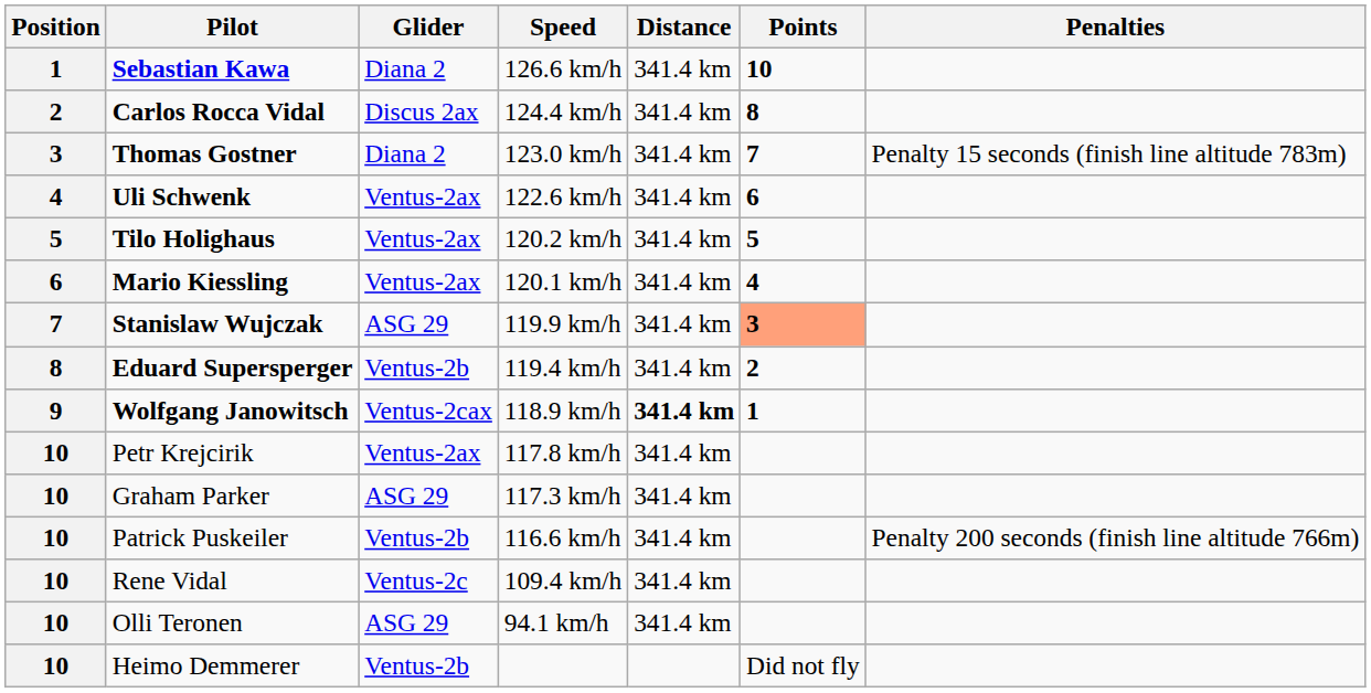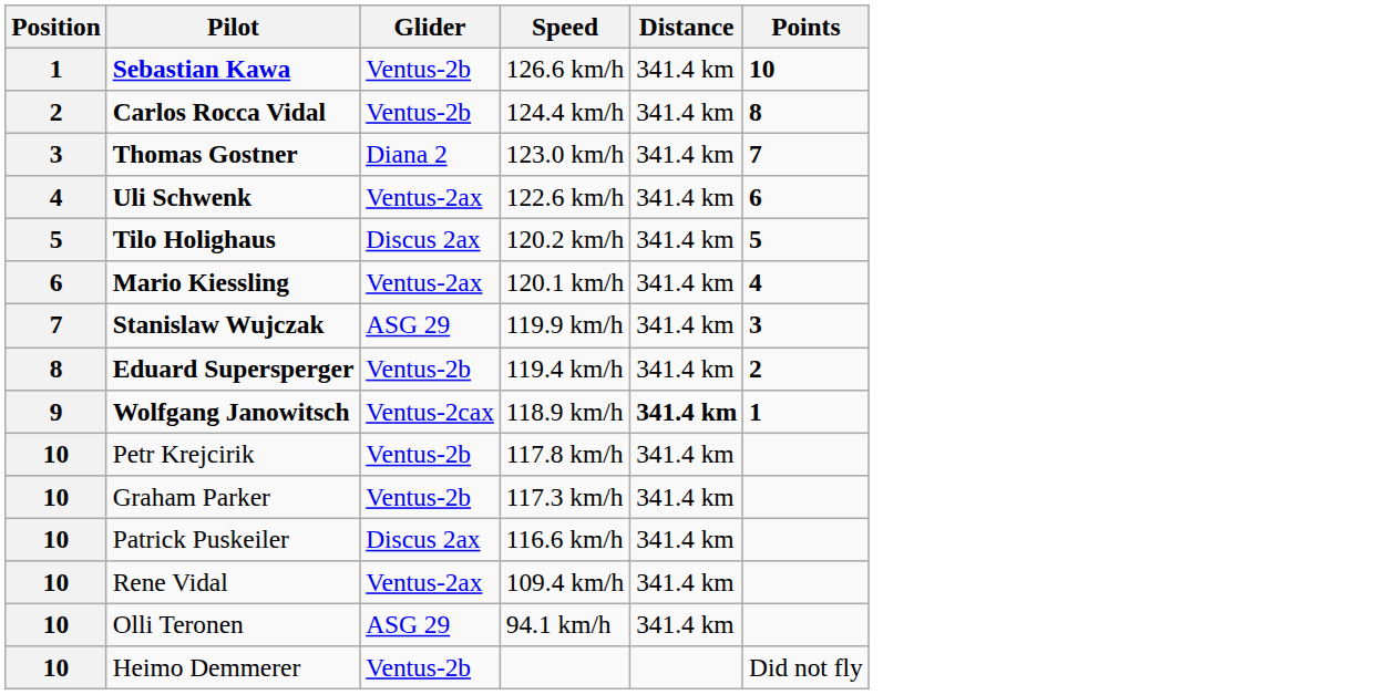 <table class="wikitable" style="font-size: 95%;">
 <tr>
 <th>Position</th>
 <th>Pilot</th>
 <th>Glider</th>
 <th>Speed</th>
 <th>Distance</th>
 <th>Points</th>
-<th>Penalties</th>
 </tr>
 <tr>
 <th>1</th>
 <td> <strong><a href='#'>Sebastian Kawa</a></strong></td>
-<td><a href='#'>Diana 2</a></td>
+<td><a href='#'>Ventus-2b</a></td>
 <td>126.6 km/h</td>
 <td>341.4 km</td>
 <td><strong>10</strong></td>
-<td></td>
 </tr>
 <tr>
 <th>2</th>
 <td> <strong>Carlos Rocca Vidal</strong></td>
-<td><a href='#'>Discus 2ax</a></td>
+<td><a href='#'>Ventus-2b</a></td>
 <td>124.4 km/h</td>
 <td>341.4 km</td>
 <td><strong>8</strong></td>
-<td></td>
 </tr>
 <tr>
 <th>3</th>
 <td> <strong>Thomas Gostner</strong></td>
 <td><a href='#'>Diana 2</a></td>
 <td>123.0 km/h</td>
 <td>341.4 km</td>
 <td><strong>7</strong></td>
-<td>Penalty 15 seconds (finish line altitude 783m)</td>
 </tr>
 <tr>
 <th>4</th>
 <td> <strong>Uli Schwenk</strong></td>
 <td><a href='#'>Ventus-2ax</a></td>
 <td>122.6 km/h</td>
 <td>341.4 km</td>
 <td><strong>6</strong></td>
-<td></td>
 </tr>
 <tr>
 <th>5</th>
 <td> <strong>Tilo Holighaus</strong></td>
-<td><a href='#'>Ventus-2ax</a></td>
+<td><a href='#'>Discus 2ax</a></td>
 <td>120.2 km/h</td>
 <td>341.4 km</td>
 <td><strong>5</strong></td>
-<td></td>
 </tr>
 <tr>
 <th>6</th>
 <td> <strong>Mario Kiessling</strong></td>
 <td><a href='#'>Ventus-2ax</a></td>
 <td>120.1 km/h</td>
 <td>341.4 km</td>
 <td><strong>4</strong></td>
-<td></td>
 </tr>
 <tr>
 <th>7</th>
 <td> <strong>Stanislaw Wujczak</strong></td>
 <td><a href='#'>ASG 29</a></td>
 <td>119.9 km/h</td>
 <td>341.4 km</td>
-<td style="background: lightsalmon;"><strong>3</strong></td>
-<td></td>
+<td><strong>3</strong></td>
 </tr>
 <tr>
 <th>8</th>
 <td> <strong>Eduard Supersperger</strong></td>
 <td><a href='#'>Ventus-2b</a></td>
 <td>119.4 km/h</td>
 <td>341.4 km</td>
 <td><strong>2</strong></td>
-<td></td>
 </tr>
 <tr>
 <th>9</th>
 <td> <strong>Wolfgang Janowitsch</strong></td>
 <td><a href='#'>Ventus-2cax</a></td>
 <td>118.9 km/h</td>
 <td><strong>341.4 km</strong></td>
 <td><strong>1</strong></td>
-<td></td>
 </tr>
 <tr>
 <th>10</th>
 <td> Petr Krejcirik</td>
-<td><a href='#'>Ventus-2ax</a></td>
+<td><a href='#'>Ventus-2b</a></td>
 <td>117.8 km/h</td>
 <td>341.4 km</td>
-<td></td>
 <td></td>
 </tr>
 <tr>
 <th>10</th>
 <td> Graham Parker</td>
-<td><a href='#'>ASG 29</a></td>
+<td><a href='#'>Ventus-2b</a></td>
 <td>117.3 km/h</td>
 <td>341.4 km</td>
-<td></td>
 <td></td>
 </tr>
 <tr>
 <th>10</th>
 <td> Patrick Puskeiler</td>
-<td><a href='#'>Ventus-2b</a></td>
+<td><a href='#'>Discus 2ax</a></td>
 <td>116.6 km/h</td>
 <td>341.4 km</td>
 <td></td>
-<td>Penalty 200 seconds (finish line altitude 766m)</td>
 </tr>
 <tr>
 <th>10</th>
 <td> Rene Vidal</td>
-<td><a href='#'>Ventus-2c</a></td>
+<td><a href='#'>Ventus-2ax</a></td>
 <td>109.4 km/h</td>
 <td>341.4 km</td>
-<td></td>
 <td></td>
 </tr>
 <tr>
 <th>10</th>
 <td> Olli Teronen</td>
 <td><a href='#'>ASG 29</a></td>
 <td>94.1 km/h</td>
 <td>341.4 km</td>
 <td></td>
-<td></td>
 </tr>
 <tr>
 <th>10</th>
 <td> Heimo Demmerer</td>
 <td><a href='#'>Ventus-2b</a></td>
 <td></td>
 <td></td>
 <td>Did not fly</td>
-<td></td>
 </tr>
 </table>
